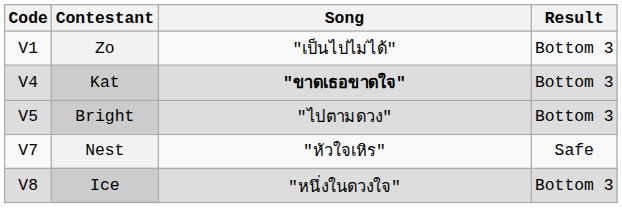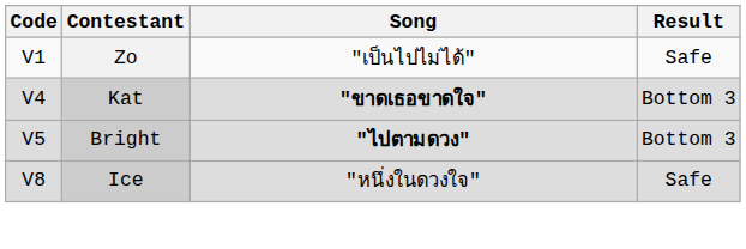 <table class="wikitable" style="text-align:center;">
 <tr>
 <th scope="col">Code</th>
 <th scope="col">Contestant</th>
 <th style="width:290px;" scope="col">Song</th>
 <th scope="col">Result</th>
 </tr>
 <tr>
 <td>V1</td>
 <th scope="row" style="font-weight:normal;">Zo</th>
 <td>"เป็นไปไม่ได้"</td>
-<td>Bottom 3</td>
+<td>Safe</td>
 </tr>
 <tr style="background:#ddd;">
 <td>V4</td>
 <th scope="row" style="background-color:#CCCCCC; font-weight:normal;">Kat</th>
 <td><strong>"ขาดเธอขาดใจ"</strong></td>
 <td>Bottom 3</td>
 </tr>
 <tr style="background:#ddd;">
 <td>V5</td>
 <th scope="row" style="background-color:#CCCCCC; font-weight:normal;">Bright</th>
-<td>"ไปตามดวง"</td>
+<td><strong>"ไปตามดวง"</strong></td>
 <td>Bottom 3</td>
-</tr>
-<tr>
-<td>V7</td>
-<th scope="row" style="font-weight:normal;">Nest</th>
-<td>"หัวใจเหิร"</td>
-<td>Safe</td>
 </tr>
 <tr style="background:#ddd;">
 <td>V8</td>
 <th scope="row" style="background-color:#CCCCCC; font-weight:normal;">Ice</th>
 <td>"หนึ่งในดวงใจ"</td>
-<td>Bottom 3</td>
+<td>Safe</td>
 </tr>
 </table>
